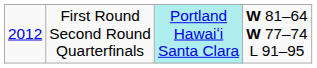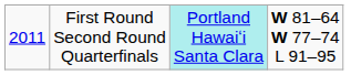 <table class="wikitable">
 <tr>
 </tr>
 <tr style="text-align:center;">
-<td><a href='#'>2012</a></td>
+<td><a href='#'>2011</a></td>
 <td>First Round<br>Second Round<br>Quarterfinals</td>
 <td style="background: paleturquoise;"><a href='#'>Portland</a><br><a href='#'>Hawaiʻi</a><br><a href='#'>Santa Clara</a></td>
 <td><strong>W</strong> 81–64<br><strong>W</strong> 77–74<br>L 91–95</td>
 </tr>
 </table>
